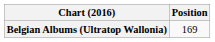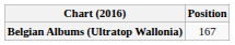 <table class="wikitable plainrowheaders" style="text-align:center">
 <tr>
 <th scope="col">Chart (2016)</th>
 <th scope="col">Position</th>
 </tr>
 <tr>
 <th scope="row">Belgian Albums (Ultratop Wallonia)</th>
-<td>169</td>
+<td>167</td>
 </tr>
 </table>
